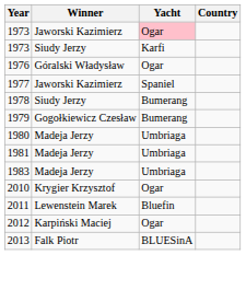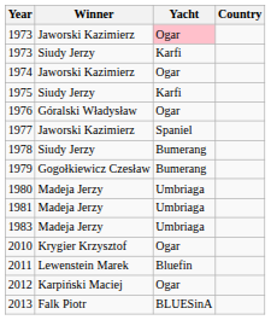 <table class="wikitable">
 <tr>
 <th>Year</th>
 <th>Winner</th>
 <th>Yacht</th>
 <th>Country</th>
 </tr>
 <tr>
 <td>1973</td>
 <td>Jaworski Kazimierz</td>
 <td style="background: pink;">Ogar</td>
 <td></td>
 </tr>
 <tr>
 <td>1973</td>
+<td>Siudy Jerzy</td>
+<td>Karfi</td>
+<td></td>
+</tr>
+<tr>
+<td>1974</td>
+<td>Jaworski Kazimierz</td>
+<td>Ogar</td>
+<td></td>
+</tr>
+<tr>
+<td>1975</td>
 <td>Siudy Jerzy</td>
 <td>Karfi</td>
 <td></td>
 </tr>
 <tr>
 <td>1976</td>
 <td>Góralski Władysław</td>
 <td>Ogar</td>
 <td></td>
 </tr>
 <tr>
 <td>1977</td>
 <td>Jaworski Kazimierz</td>
 <td>Spaniel</td>
 <td></td>
 </tr>
 <tr>
 <td>1978</td>
 <td>Siudy Jerzy</td>
 <td>Bumerang</td>
 <td></td>
 </tr>
 <tr>
 <td>1979</td>
 <td>Gogołkiewicz Czesław</td>
 <td>Bumerang</td>
 <td></td>
 </tr>
 <tr>
 <td>1980</td>
 <td>Madeja Jerzy</td>
 <td>Umbriaga</td>
 <td></td>
 </tr>
 <tr>
 <td>1981</td>
 <td>Madeja Jerzy</td>
 <td>Umbriaga</td>
 <td></td>
 </tr>
 <tr>
 <td>1983</td>
 <td>Madeja Jerzy</td>
 <td>Umbriaga</td>
 <td></td>
 </tr>
 <tr>
 <td>2010</td>
 <td>Krygier Krzysztof</td>
 <td>Ogar</td>
 <td></td>
 </tr>
 <tr>
 <td>2011</td>
 <td>Lewenstein Marek</td>
 <td>Bluefin</td>
 <td></td>
 </tr>
 <tr>
 <td>2012</td>
 <td>Karpiński Maciej</td>
 <td>Ogar</td>
 <td></td>
 </tr>
 <tr>
 <td>2013</td>
 <td>Falk Piotr</td>
 <td>BLUESinA</td>
 <td></td>
 </tr>
 </table>
